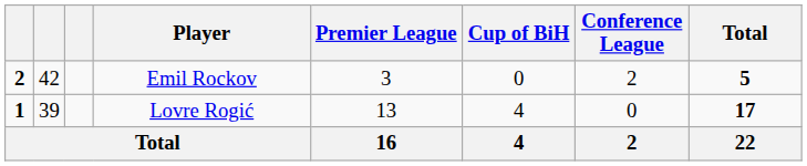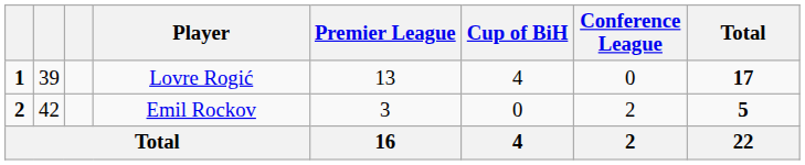 <table class="wikitable" style="text-align:center;">
 <tr>
 <th width=15></th>
 <th width=15></th>
 <th width=15></th>
 <th width=160>Player</th>
 <th width=110><a href='#'>Premier League</a></th>
 <th width=80><a href='#'>Cup of BiH</a></th>
 <th width=80><a href='#'>Conference League</a></th>
 <th width=80>Total</th>
 </tr>
 <tr>
+<td><strong>1</strong></td>
+<td>39</td>
+<td></td>
+<td><a href='#'>Lovre Rogić</a></td>
+<td>13</td>
+<td>4</td>
+<td>0</td>
+<td><strong>17</strong></td>
+</tr>
+<tr>
 <td><strong>2</strong></td>
 <td>42</td>
 <td></td>
 <td><a href='#'>Emil Rockov</a></td>
 <td>3</td>
 <td>0</td>
 <td>2</td>
 <td><strong>5</strong></td>
 </tr>
 <tr>
-<td><strong>1</strong></td>
-<td>39</td>
-<td></td>
-<td><a href='#'>Lovre Rogić</a></td>
-<td>13</td>
-<td>4</td>
-<td>0</td>
-<td><strong>17</strong></td>
-</tr>
-<tr>
 <th colspan="4">Total</th>
 <th>16</th>
 <th>4</th>
 <th>2</th>
 <th>22</th>
 </tr>
 </table>
